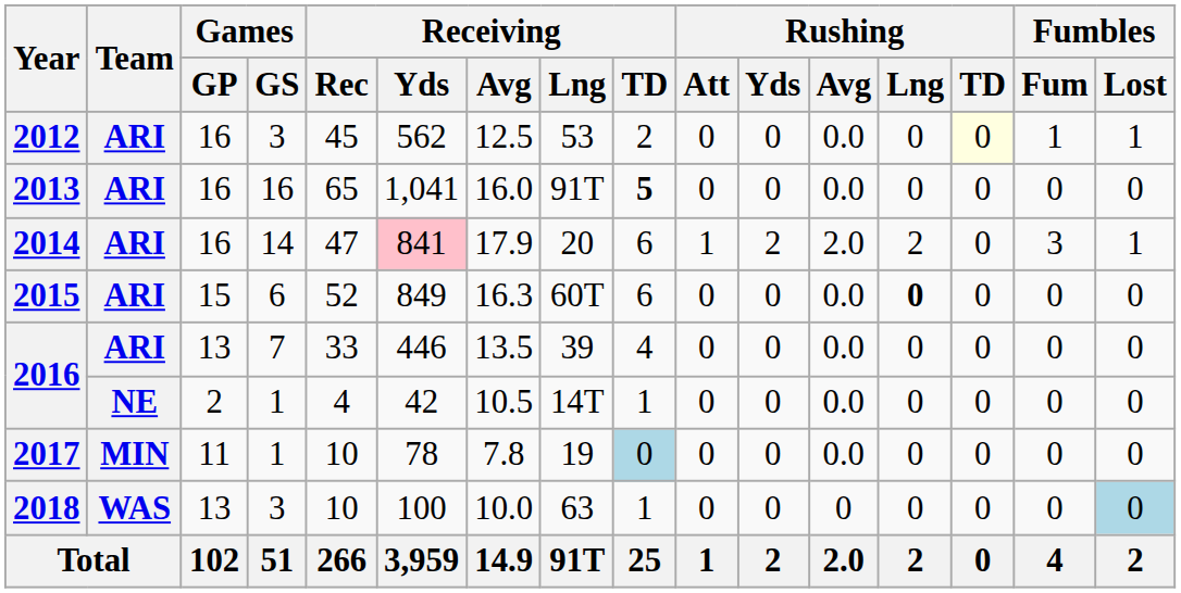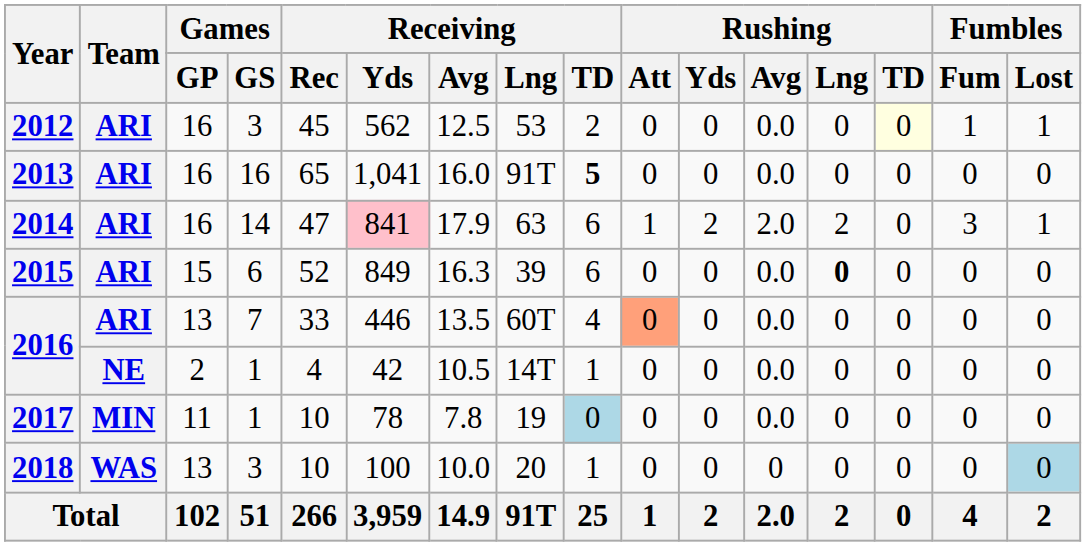 <table class=wikitable style="text-align:center;">
 <tr>
 <th rowspan="2">Year</th>
 <th rowspan="2">Team</th>
 <th colspan="2">Games</th>
 <th colspan="5">Receiving</th>
 <th colspan="5">Rushing</th>
 <th colspan="2">Fumbles</th>
 </tr>
 <tr>
 <th>GP</th>
 <th>GS</th>
 <th>Rec</th>
 <th>Yds</th>
 <th>Avg</th>
 <th>Lng</th>
 <th>TD</th>
 <th>Att</th>
 <th>Yds</th>
 <th>Avg</th>
 <th>Lng</th>
 <th>TD</th>
 <th>Fum</th>
 <th>Lost</th>
 </tr>
 <tr>
 <th><a href='#'>2012</a></th>
 <th><a href='#'>ARI</a></th>
 <td>16</td>
 <td>3</td>
 <td>45</td>
 <td>562</td>
 <td>12.5</td>
 <td>53</td>
 <td>2</td>
 <td>0</td>
 <td>0</td>
 <td>0.0</td>
 <td>0</td>
 <td style="background: lightyellow;">0</td>
 <td>1</td>
 <td>1</td>
 </tr>
 <tr>
 <th><a href='#'>2013</a></th>
 <th><a href='#'>ARI</a></th>
 <td>16</td>
 <td>16</td>
 <td>65</td>
 <td>1,041</td>
 <td>16.0</td>
 <td>91T</td>
 <td><strong>5</strong></td>
 <td>0</td>
 <td>0</td>
 <td>0.0</td>
 <td>0</td>
 <td>0</td>
 <td>0</td>
 <td>0</td>
 </tr>
 <tr>
 <th><a href='#'>2014</a></th>
 <th><a href='#'>ARI</a></th>
 <td>16</td>
 <td>14</td>
 <td>47</td>
 <td style="background: pink;">841</td>
 <td>17.9</td>
-<td>20</td>
+<td>63</td>
 <td>6</td>
 <td>1</td>
 <td>2</td>
 <td>2.0</td>
 <td>2</td>
 <td>0</td>
 <td>3</td>
 <td>1</td>
 </tr>
 <tr>
 <th><a href='#'>2015</a></th>
 <th><a href='#'>ARI</a></th>
 <td>15</td>
 <td>6</td>
 <td>52</td>
 <td>849</td>
 <td>16.3</td>
-<td>60T</td>
+<td>39</td>
 <td>6</td>
 <td>0</td>
 <td>0</td>
 <td>0.0</td>
 <td><strong>0</strong></td>
 <td>0</td>
 <td>0</td>
 <td>0</td>
 </tr>
 <tr>
 <th rowspan="2"><a href='#'>2016</a></th>
 <th><a href='#'>ARI</a></th>
 <td>13</td>
 <td>7</td>
 <td>33</td>
 <td>446</td>
 <td>13.5</td>
-<td>39</td>
+<td>60T</td>
 <td>4</td>
-<td>0</td>
+<td style="background: lightsalmon;">0</td>
 <td>0</td>
 <td>0.0</td>
 <td>0</td>
 <td>0</td>
 <td>0</td>
 <td>0</td>
 </tr>
 <tr>
 <th><a href='#'>NE</a></th>
 <td>2</td>
 <td>1</td>
 <td>4</td>
 <td>42</td>
 <td>10.5</td>
 <td>14T</td>
 <td>1</td>
 <td>0</td>
 <td>0</td>
 <td>0.0</td>
 <td>0</td>
 <td>0</td>
 <td>0</td>
 <td>0</td>
 </tr>
 <tr>
 <th><a href='#'>2017</a></th>
 <th><a href='#'>MIN</a></th>
 <td>11</td>
 <td>1</td>
 <td>10</td>
 <td>78</td>
 <td>7.8</td>
 <td>19</td>
 <td style="background: lightblue;">0</td>
 <td>0</td>
 <td>0</td>
 <td>0.0</td>
 <td>0</td>
 <td>0</td>
 <td>0</td>
 <td>0</td>
 </tr>
 <tr>
 <th><a href='#'>2018</a></th>
 <th><a href='#'>WAS</a></th>
 <td>13</td>
 <td>3</td>
 <td>10</td>
 <td>100</td>
 <td>10.0</td>
-<td>63</td>
+<td>20</td>
 <td>1</td>
 <td>0</td>
 <td>0</td>
 <td>0</td>
 <td>0</td>
 <td>0</td>
 <td>0</td>
 <td style="background: lightblue;">0</td>
 </tr>
 <tr>
 <th colspan="2">Total</th>
 <th>102</th>
 <th>51</th>
 <th>266</th>
 <th>3,959</th>
 <th>14.9</th>
 <th>91T</th>
 <th>25</th>
 <th>1</th>
 <th>2</th>
 <th>2.0</th>
 <th>2</th>
 <th>0</th>
 <th>4</th>
 <th>2</th>
 </tr>
 </table>
